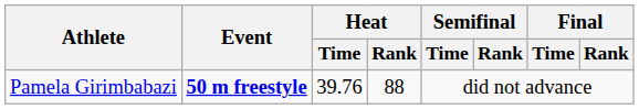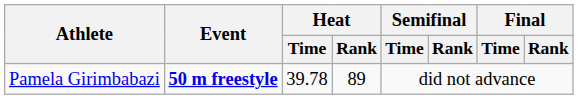 <table class=wikitable style="font-size:90%">
 <tr>
 <th rowspan="2">Athlete</th>
 <th rowspan="2">Event</th>
 <th colspan="2">Heat</th>
 <th colspan="2">Semifinal</th>
 <th colspan="2">Final</th>
 </tr>
 <tr style="font-size:95%">
 <th>Time</th>
 <th>Rank</th>
 <th>Time</th>
 <th>Rank</th>
 <th>Time</th>
 <th>Rank</th>
 </tr>
 <tr align=center>
 <td align=left><a href='#'>Pamela Girimbabazi</a></td>
 <td align=left><strong><a href='#'>50 m freestyle</a></strong></td>
-<td>39.76</td>
-<td>88</td>
+<td>39.78</td>
+<td>89</td>
 <td colspan=4>did not advance</td>
 </tr>
 </table>
